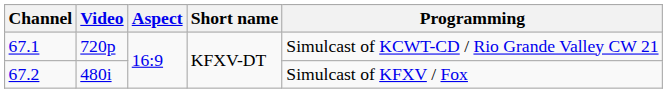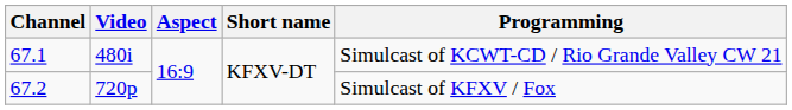 <table class="wikitable">
 <tr>
 <th>Channel</th>
 <th><a href='#'>Video</a></th>
 <th><a href='#'>Aspect</a></th>
 <th>Short name</th>
 <th>Programming </th>
 </tr>
 <tr>
 <td><a href='#'>67.1</a></td>
-<td><a href='#'>720p</a></td>
+<td><a href='#'>480i</a></td>
 <td rowspan=2><a href='#'>16:9</a></td>
 <td rowspan=2>KFXV-DT</td>
 <td>Simulcast of <a href='#'>KCWT-CD</a> / <a href='#'>Rio Grande Valley CW 21</a></td>
 </tr>
 <tr>
 <td><a href='#'>67.2</a></td>
-<td><a href='#'>480i</a></td>
+<td><a href='#'>720p</a></td>
 <td>Simulcast of <a href='#'>KFXV</a> / <a href='#'>Fox</a></td>
 </tr>
 </table>
